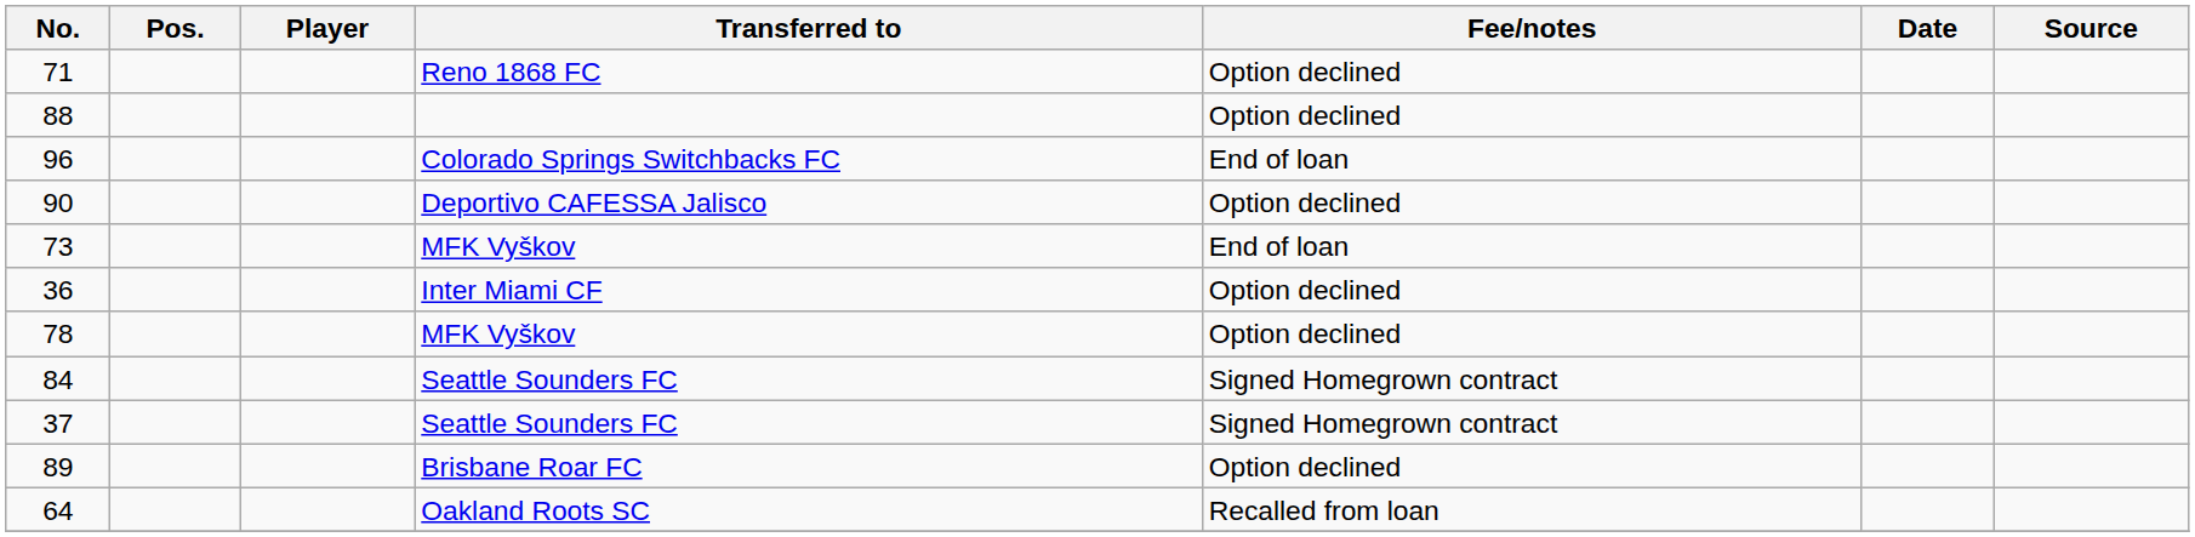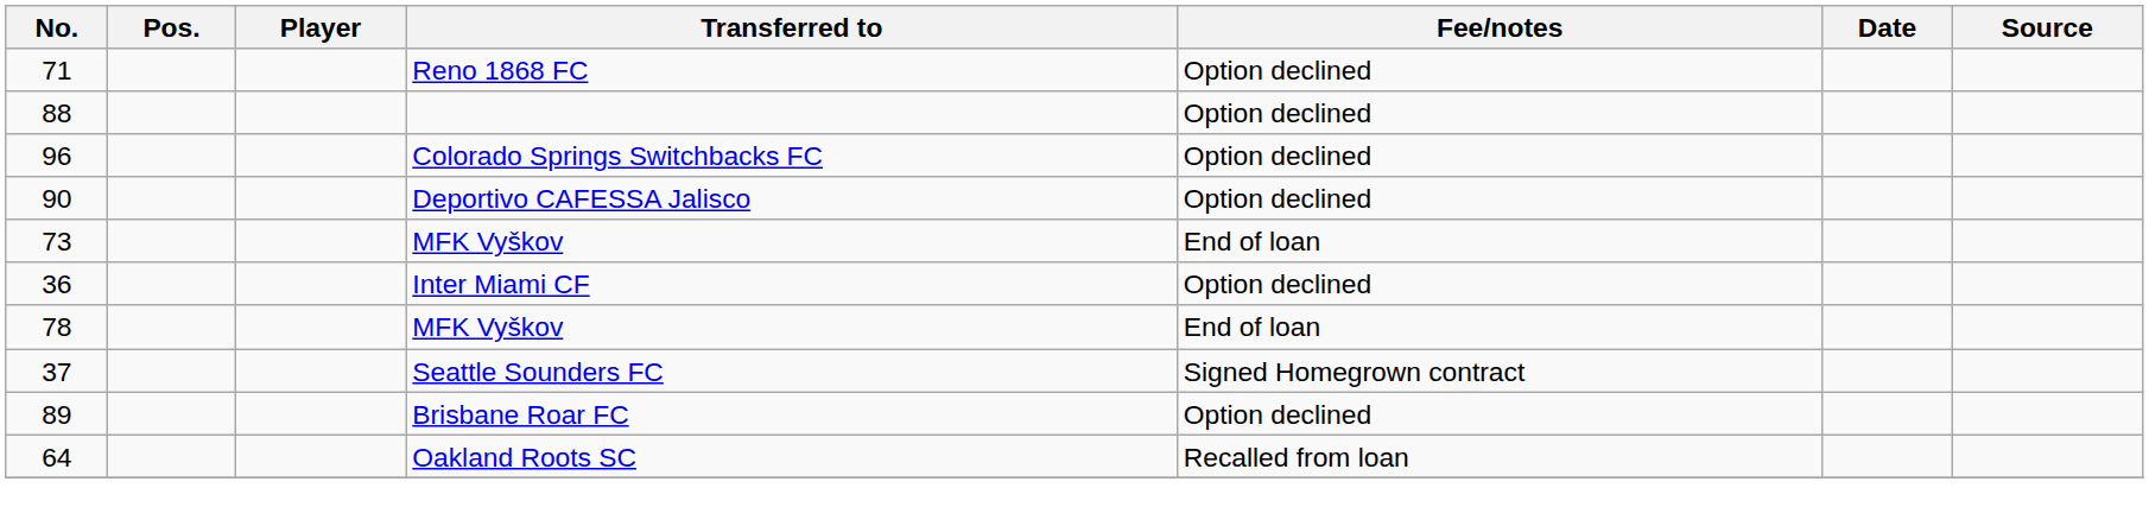 <table class="wikitable sortable" style="width:95%; text-align:center; font-size:95%; text-align:left;">
 <tr>
 <th>No.</th>
 <th><strong>Pos.</strong></th>
 <th><strong>Player</strong></th>
 <th><strong>Transferred to</strong></th>
 <th><strong>Fee/notes</strong></th>
 <th><strong>Date</strong></th>
 <th>Source</th>
 </tr>
 <tr>
 <td align=center>71</td>
 <td align=center></td>
 <td></td>
 <td> <a href='#'>Reno 1868 FC</a></td>
 <td>Option declined</td>
 <td></td>
 <td></td>
 </tr>
 <tr>
 <td align=center>88</td>
 <td align=center></td>
 <td></td>
 <td></td>
 <td>Option declined</td>
 <td></td>
 <td></td>
 </tr>
 <tr>
 <td align=center>96</td>
 <td align=center></td>
 <td></td>
 <td> <a href='#'>Colorado Springs Switchbacks FC</a></td>
-<td>End of loan</td>
+<td>Option declined</td>
 <td></td>
 <td></td>
 </tr>
 <tr>
 <td align=center>90</td>
 <td align=center></td>
 <td></td>
 <td> <a href='#'>Deportivo CAFESSA Jalisco</a></td>
 <td>Option declined</td>
 <td></td>
 <td></td>
 </tr>
 <tr>
 <td align=center>73</td>
 <td align=center></td>
 <td></td>
 <td> <a href='#'>MFK Vyškov</a></td>
 <td>End of loan</td>
 <td></td>
 <td></td>
 </tr>
 <tr>
 <td align=center>36</td>
 <td align=center></td>
 <td></td>
 <td> <a href='#'>Inter Miami CF</a></td>
 <td>Option declined</td>
 <td></td>
 <td></td>
 </tr>
 <tr>
 <td align=center>78</td>
 <td align=center></td>
 <td></td>
 <td> <a href='#'>MFK Vyškov</a></td>
-<td>Option declined</td>
-<td></td>
-<td></td>
-</tr>
-<tr>
-<td align=center>84</td>
-<td align=center></td>
-<td></td>
-<td> <a href='#'>Seattle Sounders FC</a></td>
-<td>Signed Homegrown contract</td>
+<td>End of loan</td>
 <td></td>
 <td></td>
 </tr>
 <tr>
 <td align=center>37</td>
 <td align=center></td>
 <td></td>
 <td> <a href='#'>Seattle Sounders FC</a></td>
 <td>Signed Homegrown contract</td>
 <td></td>
 <td></td>
 </tr>
 <tr>
 <td align=center>89</td>
 <td align=center></td>
 <td></td>
 <td> <a href='#'>Brisbane Roar FC</a></td>
 <td>Option declined</td>
 <td></td>
 <td></td>
 </tr>
 <tr>
 <td align=center>64</td>
 <td align=center></td>
 <td></td>
 <td> <a href='#'>Oakland Roots SC</a></td>
 <td>Recalled from loan</td>
 <td></td>
 <td></td>
 </tr>
 <tr>
 </tr>
 </table>
